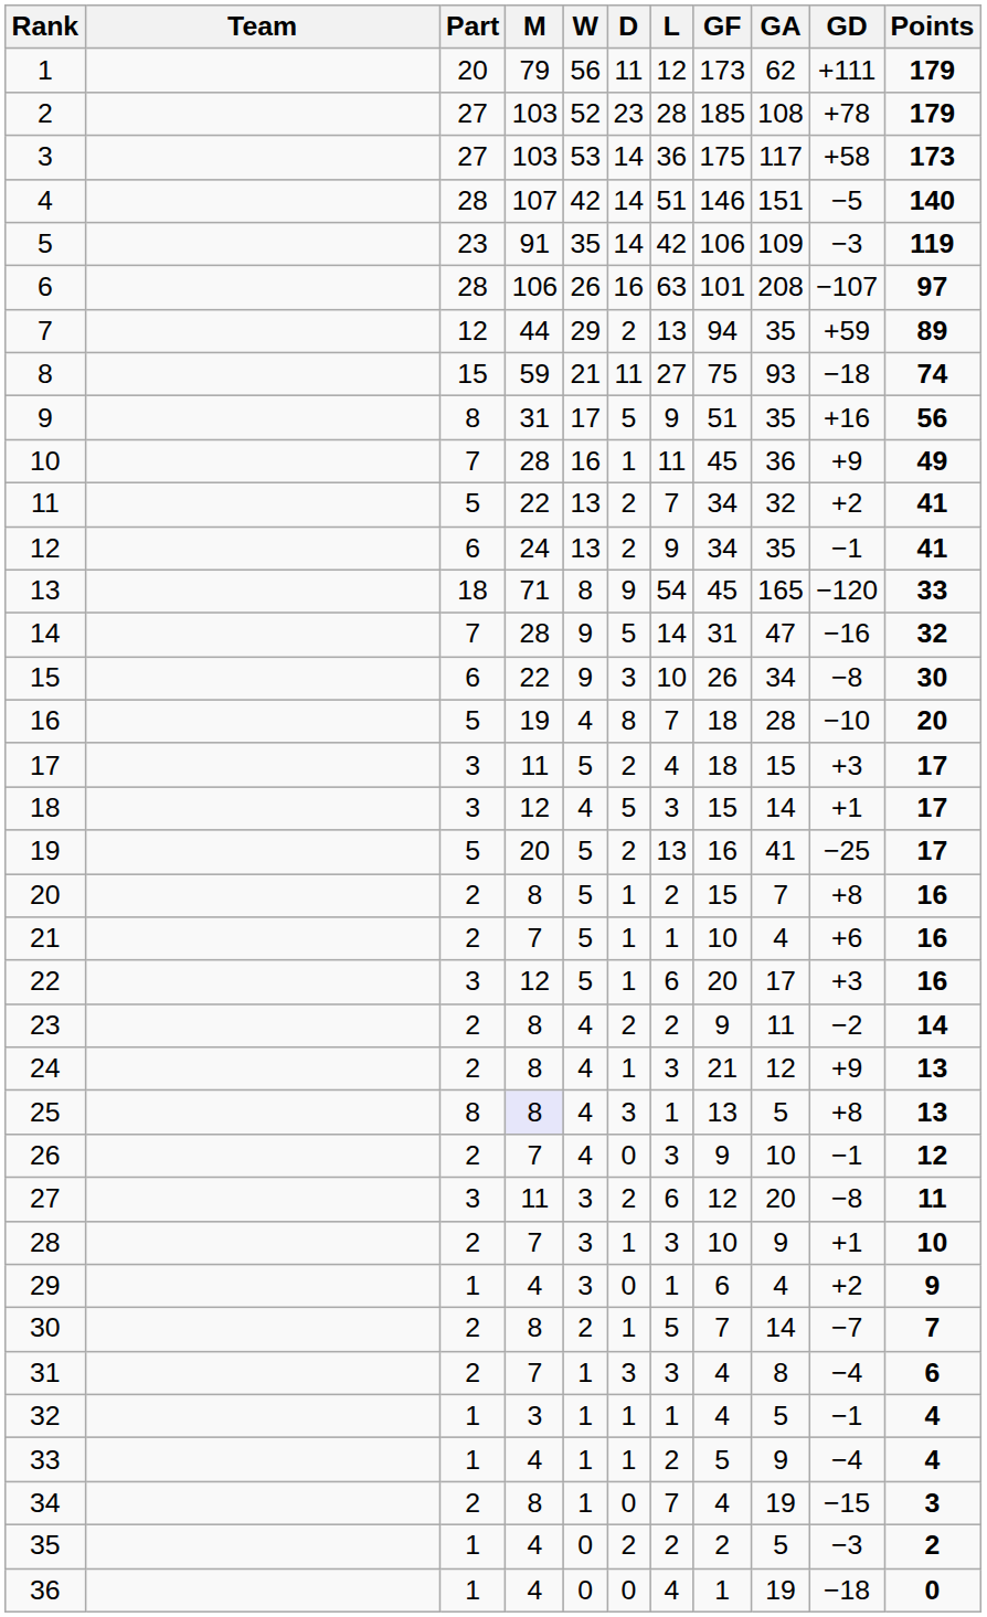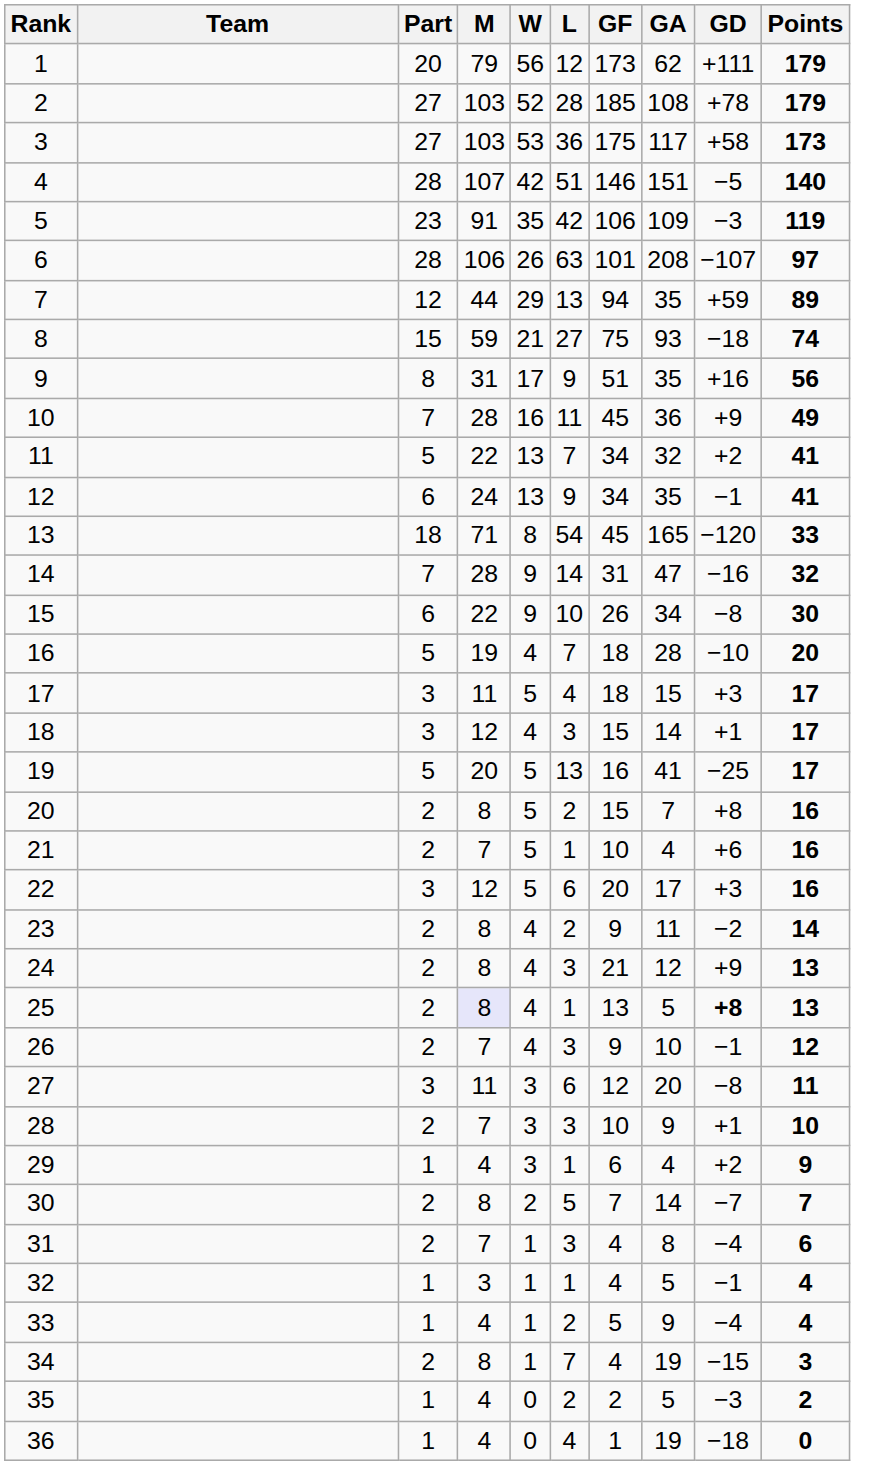 <table class="wikitable sortable" style="text-align:center">
 <tr>
 <th>Rank</th>
 <th width=200>Team</th>
 <th>Part</th>
 <th>M</th>
 <th>W</th>
-<th>D</th>
 <th>L</th>
 <th>GF</th>
 <th>GA</th>
 <th>GD</th>
 <th>Points</th>
 </tr>
 <tr>
 <td>1</td>
 <td align=left></td>
 <td>20</td>
 <td>79</td>
 <td>56</td>
-<td>11</td>
 <td>12</td>
 <td>173</td>
 <td>62</td>
 <td>+111</td>
 <td><strong>179</strong></td>
 </tr>
 <tr>
 <td>2</td>
 <td align=left></td>
 <td>27</td>
 <td>103</td>
 <td>52</td>
-<td>23</td>
 <td>28</td>
 <td>185</td>
 <td>108</td>
 <td>+78</td>
 <td><strong>179</strong></td>
 </tr>
 <tr>
 <td>3</td>
 <td align=left></td>
 <td>27</td>
 <td>103</td>
 <td>53</td>
-<td>14</td>
 <td>36</td>
 <td>175</td>
 <td>117</td>
 <td>+58</td>
 <td><strong>173</strong></td>
 </tr>
 <tr>
 <td>4</td>
 <td align=left></td>
 <td>28</td>
 <td>107</td>
 <td>42</td>
-<td>14</td>
 <td>51</td>
 <td>146</td>
 <td>151</td>
 <td>−5</td>
 <td><strong>140</strong></td>
 </tr>
 <tr>
 <td>5</td>
 <td align=left></td>
 <td>23</td>
 <td>91</td>
 <td>35</td>
-<td>14</td>
 <td>42</td>
 <td>106</td>
 <td>109</td>
 <td>−3</td>
 <td><strong>119</strong></td>
 </tr>
 <tr>
 <td>6</td>
 <td align=left></td>
 <td>28</td>
 <td>106</td>
 <td>26</td>
-<td>16</td>
 <td>63</td>
 <td>101</td>
 <td>208</td>
 <td>−107</td>
 <td><strong>97</strong></td>
 </tr>
 <tr>
 <td>7</td>
 <td align=left></td>
 <td>12</td>
 <td>44</td>
 <td>29</td>
-<td>2</td>
 <td>13</td>
 <td>94</td>
 <td>35</td>
 <td>+59</td>
 <td><strong>89</strong></td>
 </tr>
 <tr>
 <td>8</td>
 <td align=left></td>
 <td>15</td>
 <td>59</td>
 <td>21</td>
-<td>11</td>
 <td>27</td>
 <td>75</td>
 <td>93</td>
 <td>−18</td>
 <td><strong>74</strong></td>
 </tr>
 <tr>
 <td>9</td>
 <td align=left></td>
 <td>8</td>
 <td>31</td>
 <td>17</td>
-<td>5</td>
 <td>9</td>
 <td>51</td>
 <td>35</td>
 <td>+16</td>
 <td><strong>56</strong></td>
 </tr>
 <tr>
 <td>10</td>
 <td align=left></td>
 <td>7</td>
 <td>28</td>
 <td>16</td>
-<td>1</td>
 <td>11</td>
 <td>45</td>
 <td>36</td>
 <td>+9</td>
 <td><strong>49</strong></td>
 </tr>
 <tr>
 <td>11</td>
 <td align=left></td>
 <td>5</td>
 <td>22</td>
 <td>13</td>
-<td>2</td>
 <td>7</td>
 <td>34</td>
 <td>32</td>
 <td>+2</td>
 <td><strong>41</strong></td>
 </tr>
 <tr>
 <td>12</td>
 <td align=left></td>
 <td>6</td>
 <td>24</td>
 <td>13</td>
-<td>2</td>
 <td>9</td>
 <td>34</td>
 <td>35</td>
 <td>−1</td>
 <td><strong>41</strong></td>
 </tr>
 <tr>
 <td>13</td>
 <td align=left></td>
 <td>18</td>
 <td>71</td>
 <td>8</td>
-<td>9</td>
 <td>54</td>
 <td>45</td>
 <td>165</td>
 <td>−120</td>
 <td><strong>33</strong></td>
 </tr>
 <tr>
 <td>14</td>
 <td align=left></td>
 <td>7</td>
 <td>28</td>
 <td>9</td>
-<td>5</td>
 <td>14</td>
 <td>31</td>
 <td>47</td>
 <td>−16</td>
 <td><strong>32</strong></td>
 </tr>
 <tr>
 <td>15</td>
 <td align=left></td>
 <td>6</td>
 <td>22</td>
 <td>9</td>
-<td>3</td>
 <td>10</td>
 <td>26</td>
 <td>34</td>
 <td>−8</td>
 <td><strong>30</strong></td>
 </tr>
 <tr>
 <td>16</td>
 <td align=left></td>
 <td>5</td>
 <td>19</td>
 <td>4</td>
-<td>8</td>
 <td>7</td>
 <td>18</td>
 <td>28</td>
 <td>−10</td>
 <td><strong>20</strong></td>
 </tr>
 <tr>
 <td>17</td>
 <td align=left></td>
 <td>3</td>
 <td>11</td>
 <td>5</td>
-<td>2</td>
 <td>4</td>
 <td>18</td>
 <td>15</td>
 <td>+3</td>
 <td><strong>17</strong></td>
 </tr>
 <tr>
 <td>18</td>
 <td align=left></td>
 <td>3</td>
 <td>12</td>
 <td>4</td>
-<td>5</td>
 <td>3</td>
 <td>15</td>
 <td>14</td>
 <td>+1</td>
 <td><strong>17</strong></td>
 </tr>
 <tr>
 <td>19</td>
 <td align=left></td>
 <td>5</td>
 <td>20</td>
 <td>5</td>
-<td>2</td>
 <td>13</td>
 <td>16</td>
 <td>41</td>
 <td>−25</td>
 <td><strong>17</strong></td>
 </tr>
 <tr>
 <td>20</td>
 <td align=left></td>
 <td>2</td>
 <td>8</td>
 <td>5</td>
-<td>1</td>
 <td>2</td>
 <td>15</td>
 <td>7</td>
 <td>+8</td>
 <td><strong>16</strong></td>
 </tr>
 <tr>
 <td>21</td>
 <td align=left></td>
 <td>2</td>
 <td>7</td>
 <td>5</td>
 <td>1</td>
-<td>1</td>
 <td>10</td>
 <td>4</td>
 <td>+6</td>
 <td><strong>16</strong></td>
 </tr>
 <tr>
 <td>22</td>
 <td align=left></td>
 <td>3</td>
 <td>12</td>
 <td>5</td>
-<td>1</td>
 <td>6</td>
 <td>20</td>
 <td>17</td>
 <td>+3</td>
 <td><strong>16</strong></td>
 </tr>
 <tr>
 <td>23</td>
 <td align=left></td>
 <td>2</td>
 <td>8</td>
 <td>4</td>
 <td>2</td>
-<td>2</td>
 <td>9</td>
 <td>11</td>
 <td>−2</td>
 <td><strong>14</strong></td>
 </tr>
 <tr>
 <td>24</td>
 <td align=left></td>
 <td>2</td>
 <td>8</td>
 <td>4</td>
-<td>1</td>
 <td>3</td>
 <td>21</td>
 <td>12</td>
 <td>+9</td>
 <td><strong>13</strong></td>
 </tr>
 <tr>
 <td>25</td>
 <td align=left></td>
-<td>8</td>
+<td>2</td>
 <td style="background: lavender;">8</td>
 <td>4</td>
-<td>3</td>
 <td>1</td>
 <td>13</td>
 <td>5</td>
-<td>+8</td>
+<td><strong>+8</strong></td>
 <td><strong>13</strong></td>
 </tr>
 <tr>
 <td>26</td>
 <td align=left></td>
 <td>2</td>
 <td>7</td>
 <td>4</td>
-<td>0</td>
 <td>3</td>
 <td>9</td>
 <td>10</td>
 <td>−1</td>
 <td><strong>12</strong></td>
 </tr>
 <tr>
 <td>27</td>
 <td align=left></td>
 <td>3</td>
 <td>11</td>
 <td>3</td>
-<td>2</td>
 <td>6</td>
 <td>12</td>
 <td>20</td>
 <td>−8</td>
 <td><strong>11</strong></td>
 </tr>
 <tr>
 <td>28</td>
 <td align=left></td>
 <td>2</td>
 <td>7</td>
 <td>3</td>
-<td>1</td>
 <td>3</td>
 <td>10</td>
 <td>9</td>
 <td>+1</td>
 <td><strong>10</strong></td>
 </tr>
 <tr>
 <td>29</td>
 <td align=left></td>
 <td>1</td>
 <td>4</td>
 <td>3</td>
-<td>0</td>
 <td>1</td>
 <td>6</td>
 <td>4</td>
 <td>+2</td>
 <td><strong>9</strong></td>
 </tr>
 <tr>
 <td>30</td>
 <td align=left></td>
 <td>2</td>
 <td>8</td>
 <td>2</td>
-<td>1</td>
 <td>5</td>
 <td>7</td>
 <td>14</td>
 <td>−7</td>
 <td><strong>7</strong></td>
 </tr>
 <tr>
 <td>31</td>
 <td align=left></td>
 <td>2</td>
 <td>7</td>
 <td>1</td>
 <td>3</td>
-<td>3</td>
 <td>4</td>
 <td>8</td>
 <td>−4</td>
 <td><strong>6</strong></td>
 </tr>
 <tr>
 <td>32</td>
 <td align=left></td>
 <td>1</td>
 <td>3</td>
-<td>1</td>
 <td>1</td>
 <td>1</td>
 <td>4</td>
 <td>5</td>
 <td>−1</td>
 <td><strong>4</strong></td>
 </tr>
 <tr>
 <td>33</td>
 <td align=left></td>
 <td>1</td>
 <td>4</td>
 <td>1</td>
-<td>1</td>
 <td>2</td>
 <td>5</td>
 <td>9</td>
 <td>−4</td>
 <td><strong>4</strong></td>
 </tr>
 <tr>
 <td>34</td>
 <td align=left></td>
 <td>2</td>
 <td>8</td>
 <td>1</td>
-<td>0</td>
 <td>7</td>
 <td>4</td>
 <td>19</td>
 <td>−15</td>
 <td><strong>3</strong></td>
 </tr>
 <tr>
 <td>35</td>
 <td align=left></td>
 <td>1</td>
 <td>4</td>
 <td>0</td>
 <td>2</td>
 <td>2</td>
-<td>2</td>
 <td>5</td>
 <td>−3</td>
 <td><strong>2</strong></td>
 </tr>
 <tr>
 <td>36</td>
 <td align=left></td>
 <td>1</td>
 <td>4</td>
 <td>0</td>
-<td>0</td>
 <td>4</td>
 <td>1</td>
 <td>19</td>
 <td>−18</td>
 <td><strong>0</strong></td>
 </tr>
 </table>
